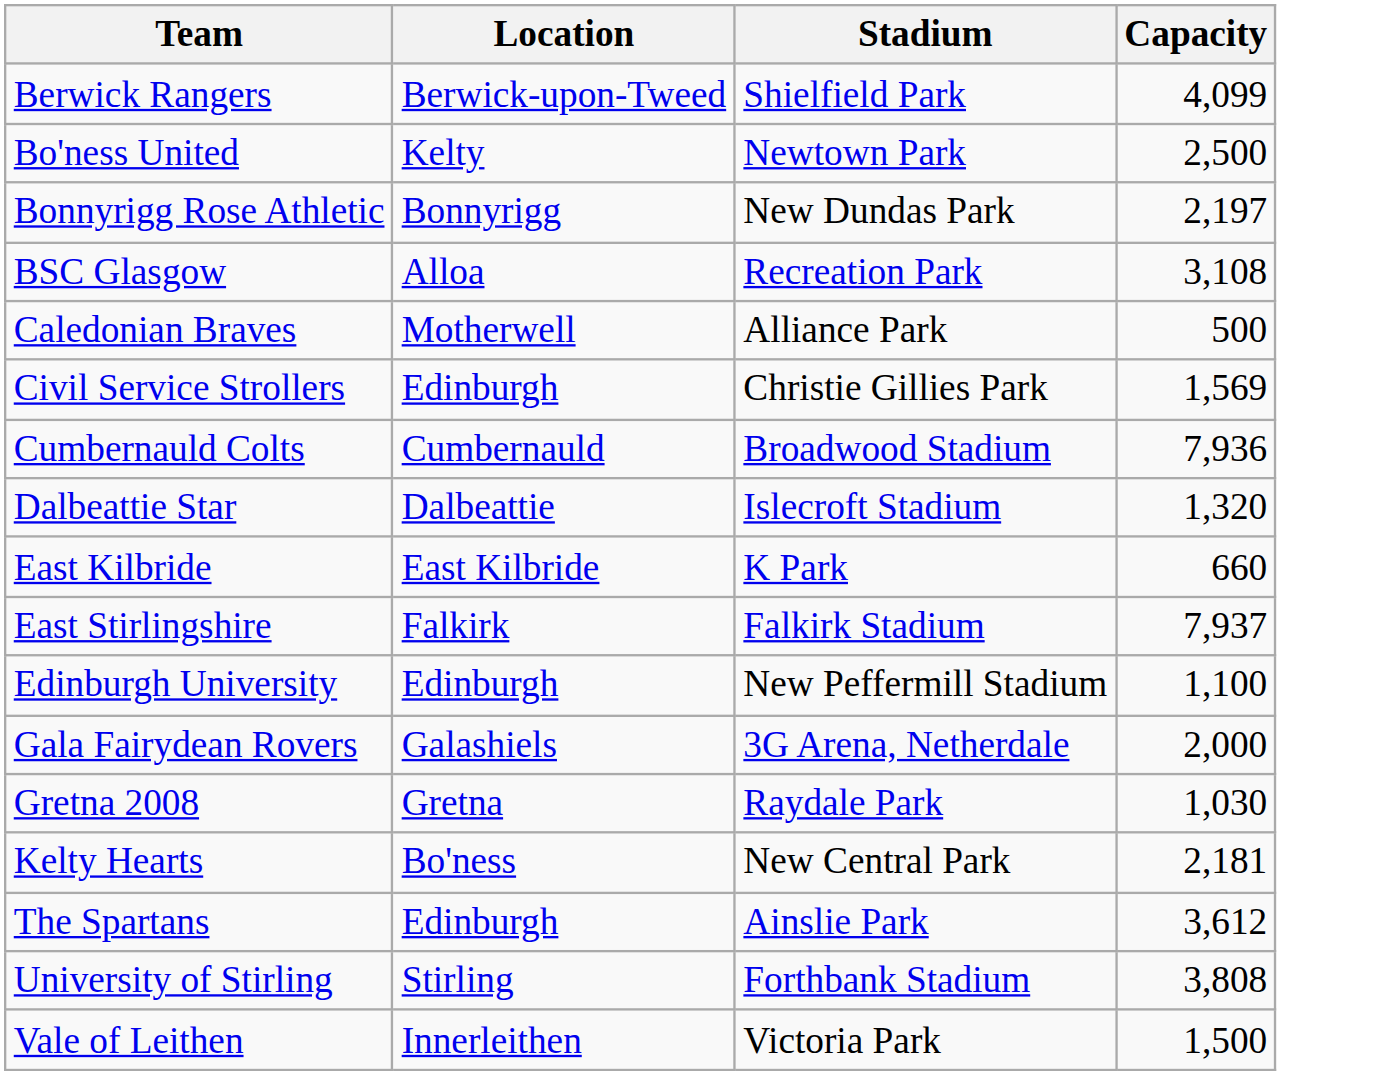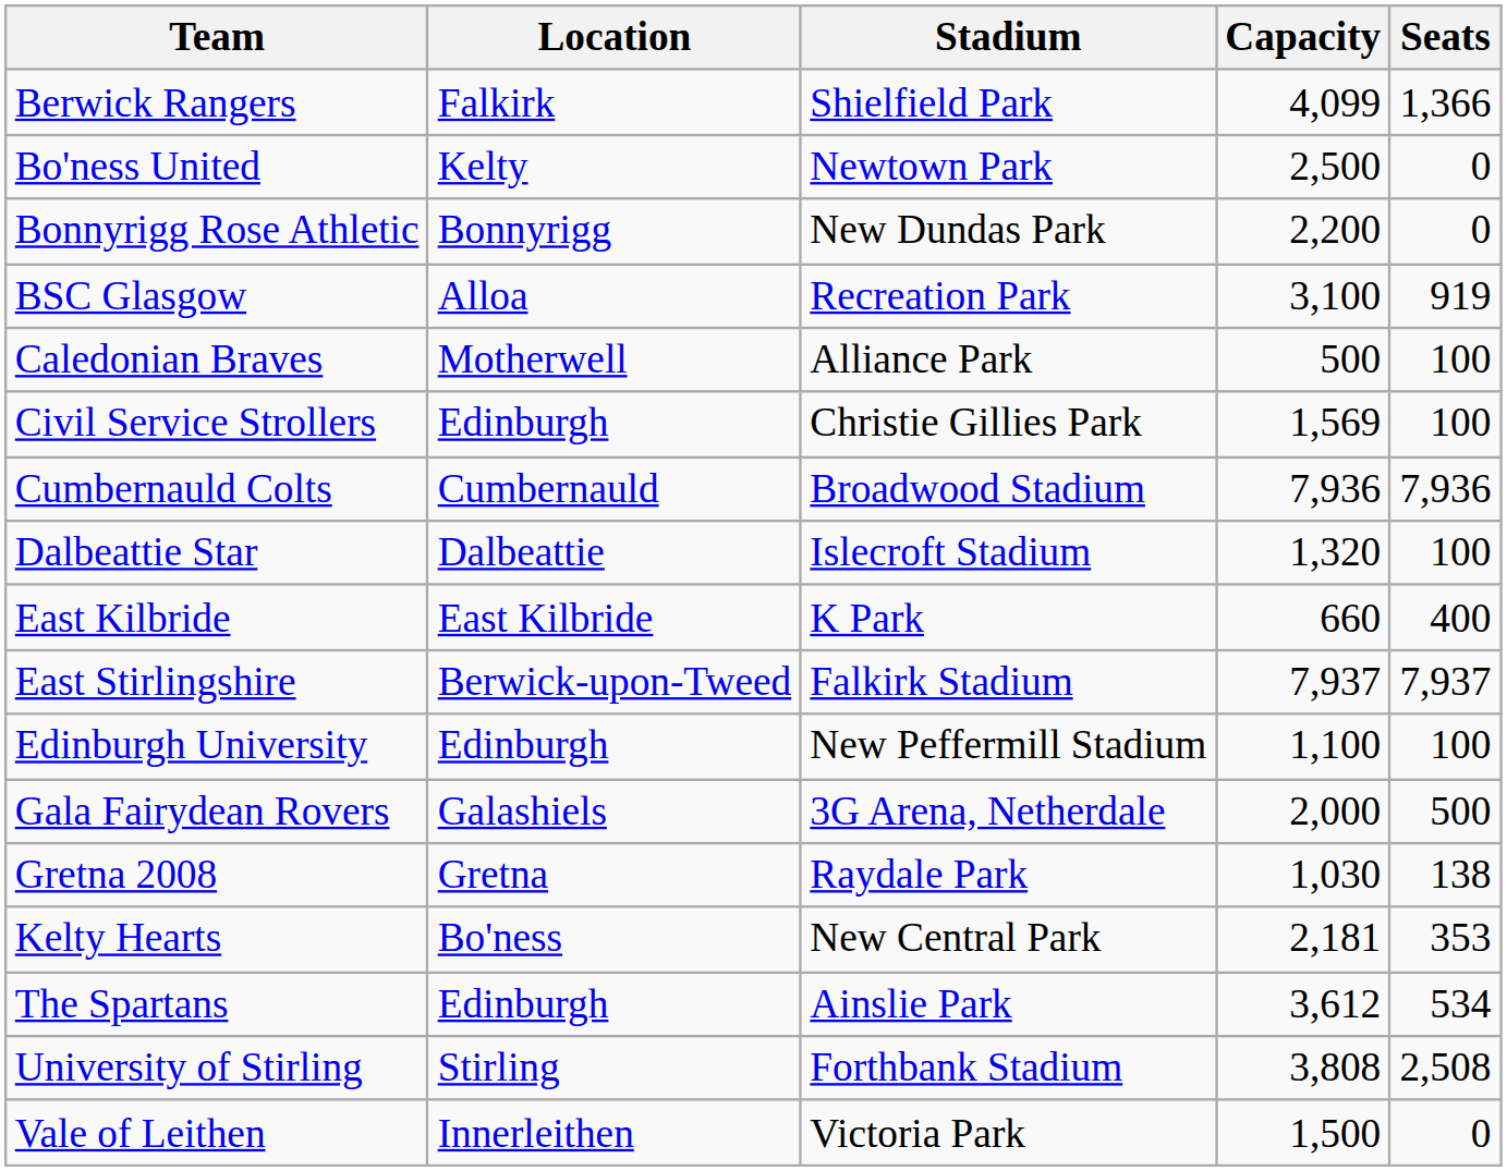 <table class="wikitable sortable">
 <tr>
 <th>Team</th>
 <th>Location</th>
 <th>Stadium</th>
 <th data-sort-type="number">Capacity</th>
+<th data-sort-type="number">Seats</th>
 </tr>
 <tr>
 <td><a href='#'>Berwick Rangers</a></td>
-<td><a href='#'>Berwick-upon-Tweed</a></td>
+<td><a href='#'>Falkirk</a></td>
 <td><a href='#'>Shielfield Park</a></td>
 <td align=right>4,099</td>
+<td align=right>1,366</td>
 </tr>
 <tr>
 <td><a href='#'>Bo'ness United</a></td>
 <td><a href='#'>Kelty</a></td>
 <td><a href='#'>Newtown Park</a></td>
 <td align=right>2,500</td>
+<td align=right>0</td>
 </tr>
 <tr>
 <td><a href='#'>Bonnyrigg Rose Athletic</a></td>
 <td><a href='#'>Bonnyrigg</a></td>
 <td>New Dundas Park</td>
-<td align=right>2,197</td>
+<td align=right>2,200</td>
+<td align=right>0</td>
 </tr>
 <tr>
 <td><a href='#'>BSC Glasgow</a></td>
 <td><a href='#'>Alloa</a></td>
 <td><a href='#'>Recreation Park</a></td>
-<td align=right>3,108</td>
+<td align=right>3,100</td>
+<td align=right>919</td>
 </tr>
 <tr>
 <td><a href='#'>Caledonian Braves</a></td>
 <td><a href='#'>Motherwell</a></td>
 <td>Alliance Park</td>
 <td align=right>500</td>
+<td align=right>100</td>
 </tr>
 <tr>
 <td><a href='#'>Civil Service Strollers</a></td>
 <td><a href='#'>Edinburgh</a></td>
 <td>Christie Gillies Park</td>
 <td align=right>1,569</td>
+<td align=right>100</td>
 </tr>
 <tr>
 <td><a href='#'>Cumbernauld Colts</a></td>
 <td><a href='#'>Cumbernauld</a></td>
 <td><a href='#'>Broadwood Stadium</a></td>
+<td align=right>7,936</td>
 <td align=right>7,936</td>
 </tr>
 <tr>
 <td><a href='#'>Dalbeattie Star</a></td>
 <td><a href='#'>Dalbeattie</a></td>
 <td><a href='#'>Islecroft Stadium</a></td>
 <td align=right>1,320</td>
+<td align=right>100</td>
 </tr>
 <tr>
 <td><a href='#'>East Kilbride</a></td>
 <td><a href='#'>East Kilbride</a></td>
 <td><a href='#'>K Park</a></td>
 <td align=right>660</td>
+<td align=right>400</td>
 </tr>
 <tr>
 <td><a href='#'>East Stirlingshire</a></td>
-<td><a href='#'>Falkirk</a></td>
+<td><a href='#'>Berwick-upon-Tweed</a></td>
 <td><a href='#'>Falkirk Stadium</a></td>
+<td align=right>7,937</td>
 <td align=right>7,937</td>
 </tr>
 <tr>
 <td><a href='#'>Edinburgh University</a></td>
 <td><a href='#'>Edinburgh</a></td>
 <td>New Peffermill Stadium</td>
 <td align=right>1,100</td>
+<td align=right>100</td>
 </tr>
 <tr>
 <td><a href='#'>Gala Fairydean Rovers</a></td>
 <td><a href='#'>Galashiels</a></td>
 <td><a href='#'>3G Arena, Netherdale</a></td>
 <td align=right>2,000</td>
+<td align=right>500</td>
 </tr>
 <tr>
 <td><a href='#'>Gretna 2008</a></td>
 <td><a href='#'>Gretna</a></td>
 <td><a href='#'>Raydale Park</a></td>
 <td align=right>1,030</td>
+<td align=right>138</td>
 </tr>
 <tr>
 <td><a href='#'>Kelty Hearts</a></td>
 <td><a href='#'>Bo'ness</a></td>
 <td>New Central Park</td>
 <td align=right>2,181</td>
+<td align=right>353</td>
 </tr>
 <tr>
 <td><a href='#'>The Spartans</a></td>
 <td><a href='#'>Edinburgh</a></td>
 <td><a href='#'>Ainslie Park</a></td>
 <td align=right>3,612</td>
+<td align=right>534</td>
 </tr>
 <tr>
 <td><a href='#'>University of Stirling</a></td>
 <td><a href='#'>Stirling</a></td>
 <td><a href='#'>Forthbank Stadium</a></td>
 <td align=right>3,808</td>
+<td align=right>2,508</td>
 </tr>
 <tr>
 <td><a href='#'>Vale of Leithen</a></td>
 <td><a href='#'>Innerleithen</a></td>
 <td>Victoria Park</td>
 <td align=right>1,500</td>
+<td align=right>0</td>
 </tr>
 </table>
